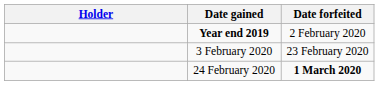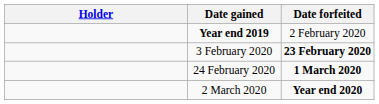 <table class="wikitable" style="font-size:90%">
 <tr>
 <th style="width:222px;"><a href='#'>Holder</a></th>
 <th style="width:110px;">Date gained</th>
 <th style="width:110px;">Date forfeited</th>
 </tr>
 <tr>
 <td></td>
 <td style="text-align:center;"><strong>Year end 2019</strong></td>
 <td style="text-align:center;">2 February 2020</td>
 </tr>
 <tr>
 <td></td>
 <td style="text-align:center;">3 February 2020</td>
-<td style="text-align:center;">23 February 2020</td>
+<td style="text-align:center;"><strong>23 February 2020</strong></td>
 </tr>
 <tr>
 <td></td>
 <td style="text-align:center;">24 February 2020</td>
 <td style="text-align:center;"><strong>1 March 2020</strong></td>
 </tr>
+<tr>
+<td><strong></strong></td>
+<td style="text-align:center;">2 March 2020</td>
+<td style="text-align:center;"><strong>Year end 2020</strong></td>
+</tr>
 </table>
